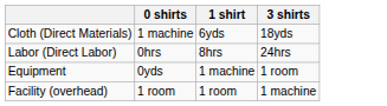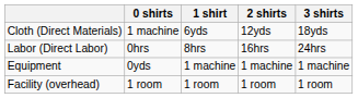 <table class="wikitable">
 <tr>
 <th></th>
 <th>0 shirts</th>
 <th>1 shirt</th>
+<th>2 shirts</th>
 <th>3 shirts</th>
 </tr>
 <tr>
 <td>Cloth (Direct Materials)</td>
 <td>1 machine</td>
 <td>6yds</td>
+<td>12yds</td>
 <td>18yds</td>
 </tr>
 <tr>
 <td>Labor (Direct Labor)</td>
 <td>0hrs</td>
 <td>8hrs</td>
+<td>16hrs</td>
 <td>24hrs</td>
 </tr>
 <tr>
 <td>Equipment</td>
 <td>0yds</td>
 <td>1 machine</td>
-<td>1 room</td>
+<td>1 machine</td>
+<td>1 machine</td>
 </tr>
 <tr>
 <td>Facility (overhead)</td>
 <td>1 room</td>
 <td>1 room</td>
-<td>1 machine</td>
+<td>1 room</td>
+<td>1 room</td>
 </tr>
 </table>
